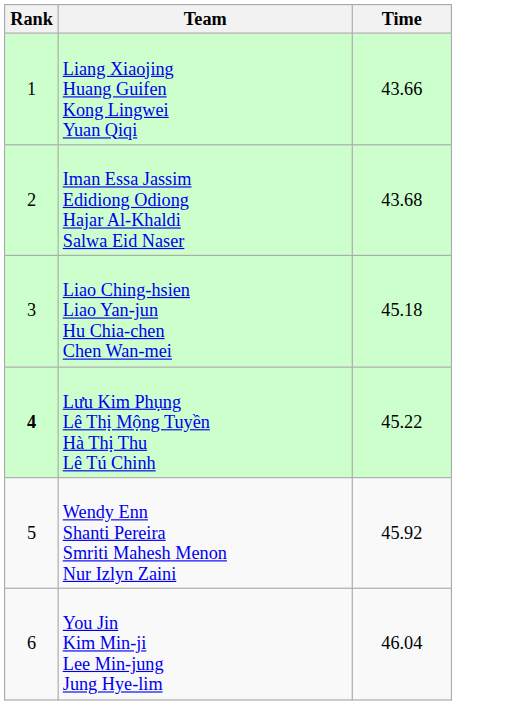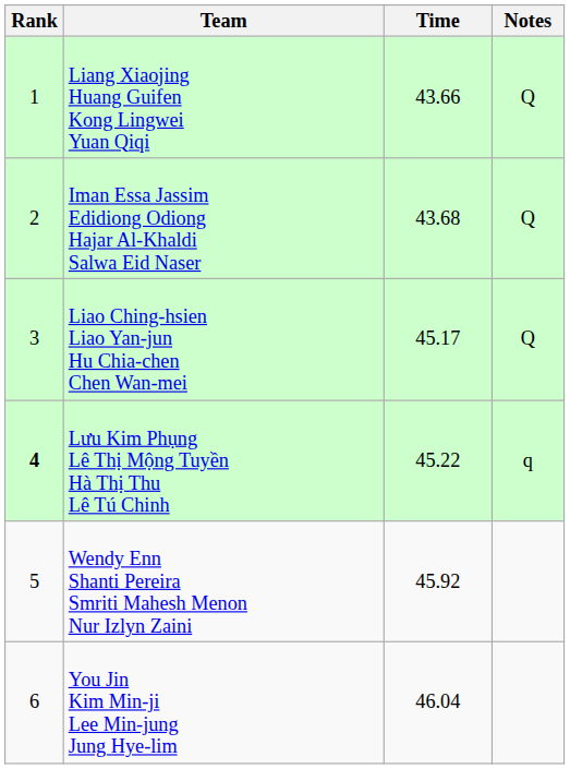 <table class="wikitable" style="text-align:center">
 <tr>
 <th width=40>Rank</th>
 <th width=250>Team</th>
 <th width=80>Time</th>
+<th width=50>Notes</th>
 </tr>
 <tr bgcolor=ccffcc>
 <td>1</td>
 <td align=left><br><a href='#'>Liang Xiaojing</a><br><a href='#'>Huang Guifen</a><br><a href='#'>Kong Lingwei</a><br><a href='#'>Yuan Qiqi</a></td>
 <td>43.66</td>
+<td>Q</td>
 </tr>
 <tr bgcolor=ccffcc>
 <td>2</td>
 <td align=left><br><a href='#'>Iman Essa Jassim</a><br><a href='#'>Edidiong Odiong</a><br><a href='#'>Hajar Al-Khaldi</a><br><a href='#'>Salwa Eid Naser</a></td>
 <td>43.68</td>
+<td>Q</td>
 </tr>
 <tr bgcolor=ccffcc>
 <td>3</td>
 <td align=left><br><a href='#'>Liao Ching-hsien</a><br><a href='#'>Liao Yan-jun</a><br><a href='#'>Hu Chia-chen</a><br><a href='#'>Chen Wan-mei</a></td>
-<td>45.18</td>
+<td>45.17</td>
+<td>Q</td>
 </tr>
 <tr bgcolor=ccffcc>
 <td><strong>4</strong></td>
 <td align=left><br><a href='#'>Lưu Kim Phụng</a><br><a href='#'>Lê Thị Mộng Tuyền</a><br><a href='#'>Hà Thị Thu</a><br><a href='#'>Lê Tú Chinh</a></td>
 <td>45.22</td>
+<td>q</td>
 </tr>
 <tr>
 <td>5</td>
 <td align=left><br><a href='#'>Wendy Enn</a><br><a href='#'>Shanti Pereira</a><br><a href='#'>Smriti Mahesh Menon</a><br><a href='#'>Nur Izlyn Zaini</a></td>
 <td>45.92</td>
+<td></td>
 </tr>
 <tr>
 <td>6</td>
 <td align=left><br><a href='#'>You Jin</a><br><a href='#'>Kim Min-ji</a><br><a href='#'>Lee Min-jung</a><br><a href='#'>Jung Hye-lim</a></td>
 <td>46.04</td>
+<td></td>
 </tr>
 </table>
